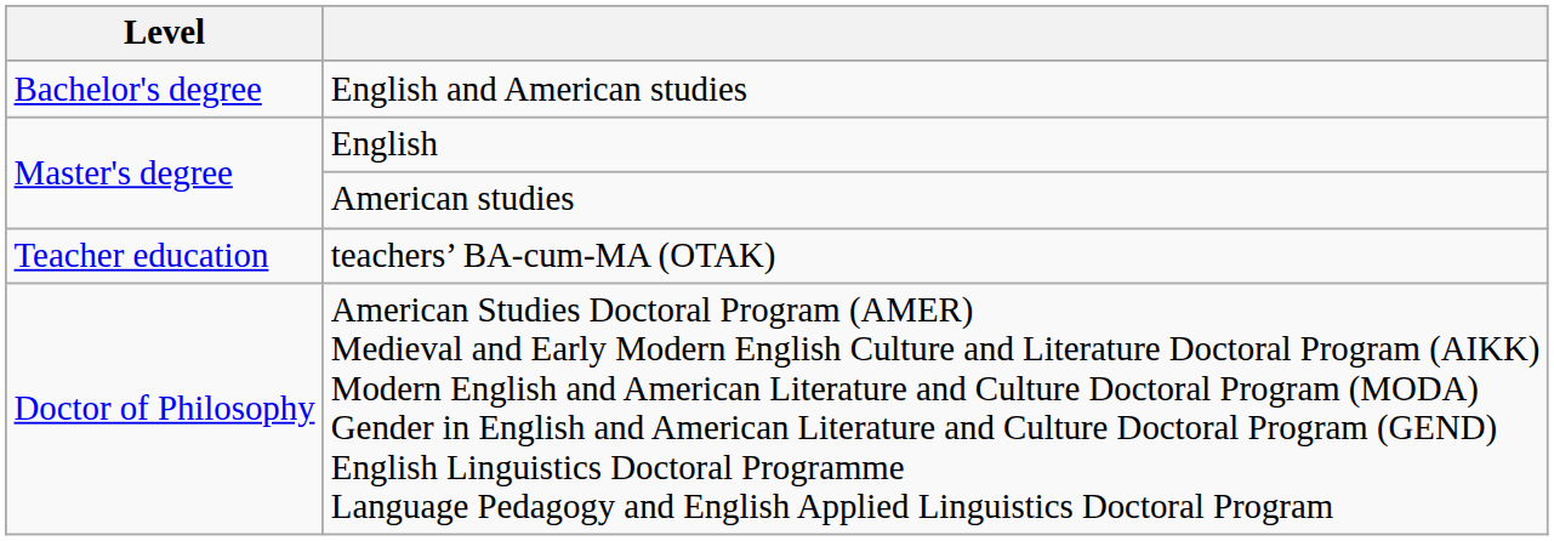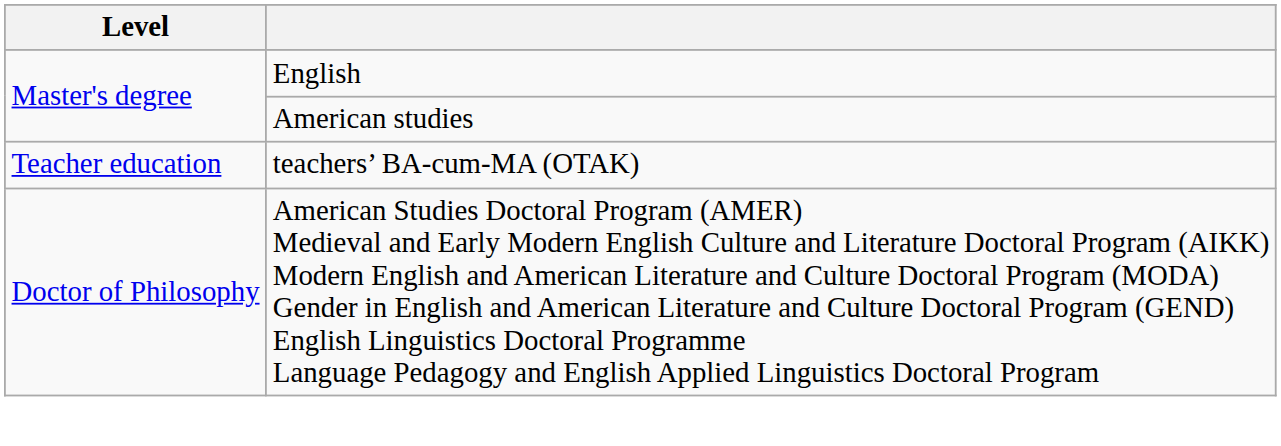 <table class="wikitable">
 <tr>
 <th>Level</th>
 <th></th>
-</tr>
-<tr>
-<td><a href='#'>Bachelor's degree</a></td>
-<td>English and American studies</td>
 </tr>
 <tr>
 <td rowspan="2"><a href='#'>Master's degree</a></td>
 <td>English</td>
 </tr>
 <tr>
 <td>American studies</td>
 </tr>
 <tr>
 <td><a href='#'>Teacher education</a></td>
 <td>teachers’ BA-cum-MA (OTAK)</td>
 </tr>
 <tr>
 <td><a href='#'>Doctor of Philosophy</a></td>
 <td>American Studies Doctoral Program (AMER)<br>Medieval and Early Modern English Culture and Literature Doctoral Program (AIKK)<br>Modern English and American Literature and Culture Doctoral Program (MODA)<br>Gender in English and American Literature and Culture Doctoral Program (GEND)<br>English Linguistics Doctoral Programme <br> Language Pedagogy and English Applied Linguistics Doctoral Program</td>
 </tr>
 </table>
